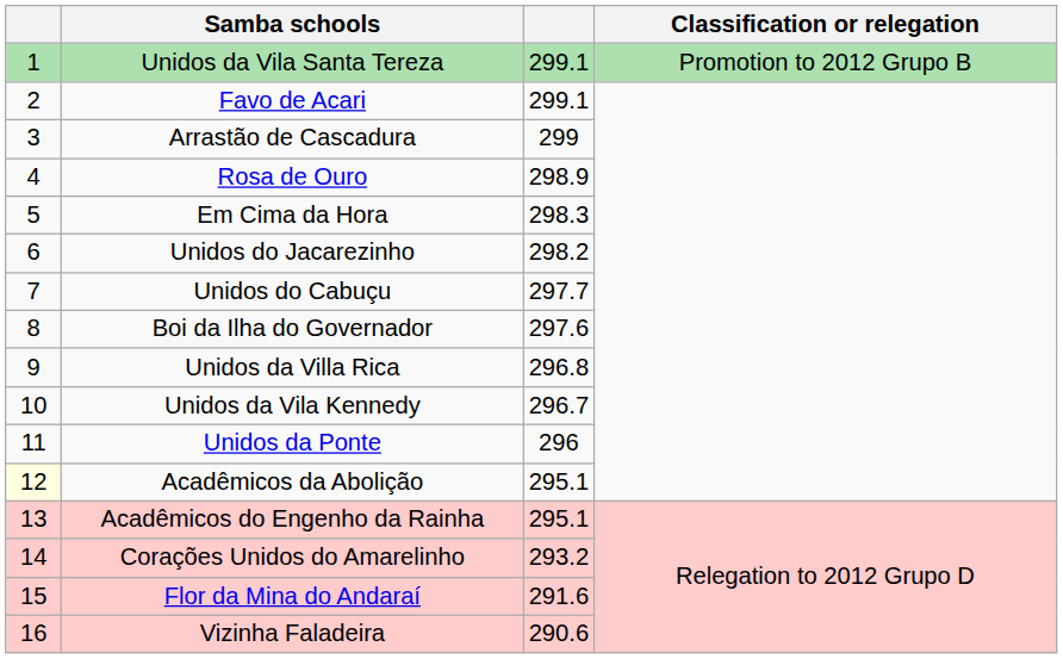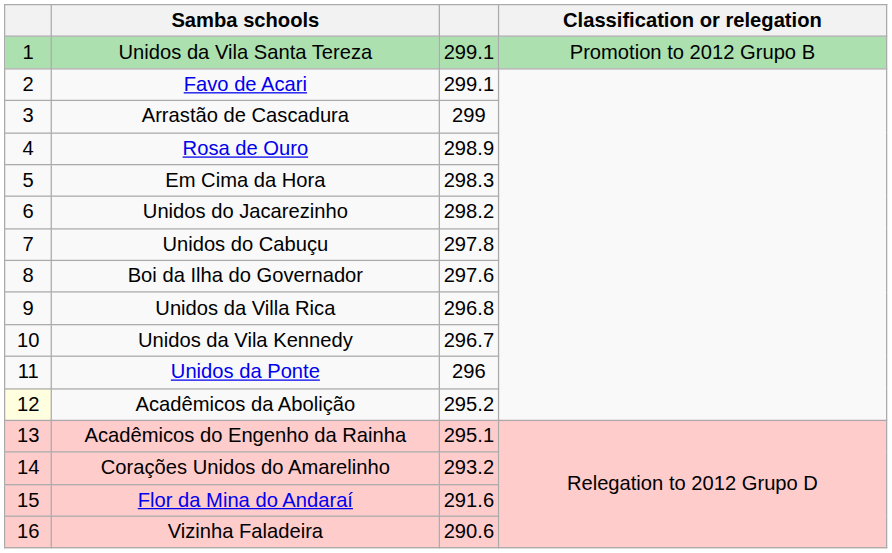 <table class="wikitable">
 <tr>
 <th width="30"></th>
 <th width="300">Samba schools</th>
 <th width="20"></th>
 <th width="300">Classification or relegation</th>
 </tr>
 <tr align="center">
 <td bgcolor=ACE1AF>1</td>
 <td bgcolor=ACE1AF>Unidos da Vila Santa Tereza</td>
 <td bgcolor=ACE1AF>299.1</td>
 <td bgcolor=ACE1AF><span>Promotion to 2012 Grupo B</span></td>
 </tr>
 <tr align="center">
 <td>2</td>
 <td><a href='#'>Favo de Acari</a></td>
 <td>299.1</td>
 <td rowspan="11"></td>
 </tr>
 <tr align="center">
 <td>3</td>
 <td>Arrastão de Cascadura</td>
 <td>299</td>
 </tr>
 <tr align="center">
 <td>4</td>
 <td><a href='#'>Rosa de Ouro</a></td>
 <td>298.9</td>
 </tr>
 <tr align="center">
 <td>5</td>
 <td>Em Cima da Hora</td>
 <td>298.3</td>
 </tr>
 <tr align="center">
 <td>6</td>
 <td>Unidos do Jacarezinho</td>
 <td>298.2</td>
 </tr>
 <tr align="center">
 <td>7</td>
 <td>Unidos do Cabuçu</td>
-<td>297.7</td>
+<td>297.8</td>
 </tr>
 <tr align="center">
 <td>8</td>
 <td>Boi da Ilha do Governador</td>
 <td>297.6</td>
 </tr>
 <tr align="center">
 <td>9</td>
 <td>Unidos da Villa Rica</td>
 <td>296.8</td>
 </tr>
 <tr align="center">
 <td>10</td>
 <td>Unidos da Vila Kennedy</td>
 <td>296.7</td>
 </tr>
 <tr align="center">
 <td>11</td>
 <td><a href='#'>Unidos da Ponte</a></td>
 <td>296</td>
 </tr>
 <tr align="center">
 <td style="background: lightyellow;">12</td>
 <td>Acadêmicos da Abolição</td>
-<td>295.1</td>
+<td>295.2</td>
 </tr>
 <tr align="center">
 <td bgcolor=FFCCCC>13</td>
 <td bgcolor=FFCCCC>Acadêmicos do Engenho da Rainha</td>
 <td bgcolor="FFCCCC">295.1</td>
 <td rowspan="4" bgcolor=FFCCCC><span>Relegation to 2012 Grupo D</span></td>
 </tr>
 <tr align="center">
 <td bgcolor=FFCCCC>14</td>
 <td bgcolor=FFCCCC>Corações Unidos do Amarelinho</td>
 <td bgcolor="FFCCCC">293.2</td>
 </tr>
 <tr align="center">
 <td bgcolor=FFCCCC>15</td>
 <td bgcolor=FFCCCC><a href='#'>Flor da Mina do Andaraí</a></td>
 <td bgcolor="FFCCCC">291.6</td>
 </tr>
 <tr align="center">
 <td bgcolor=FFCCCC>16</td>
 <td bgcolor=FFCCCC>Vizinha Faladeira</td>
 <td bgcolor="FFCCCC">290.6</td>
 </tr>
 </table>
